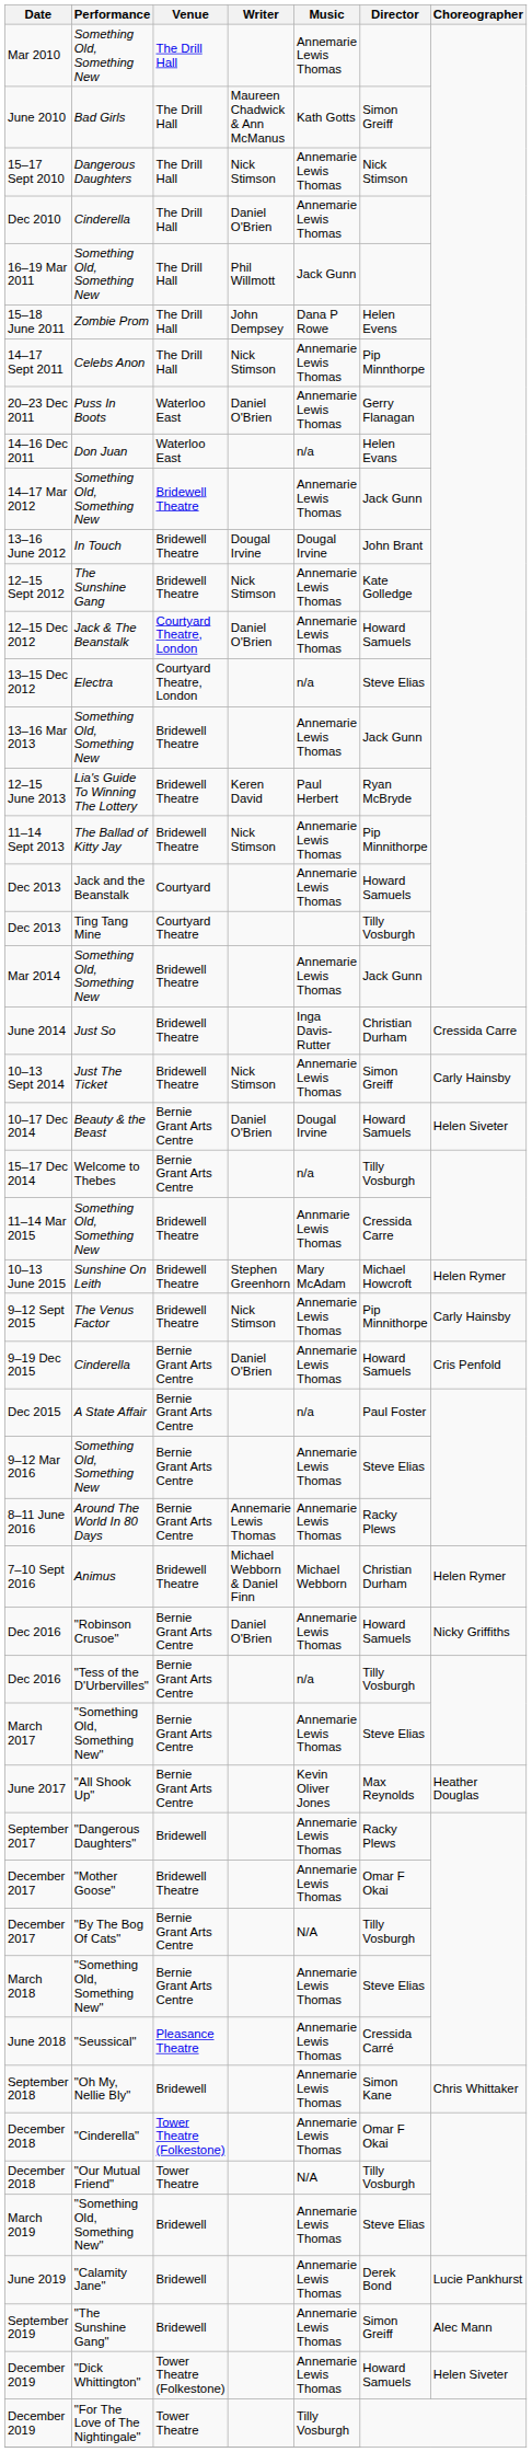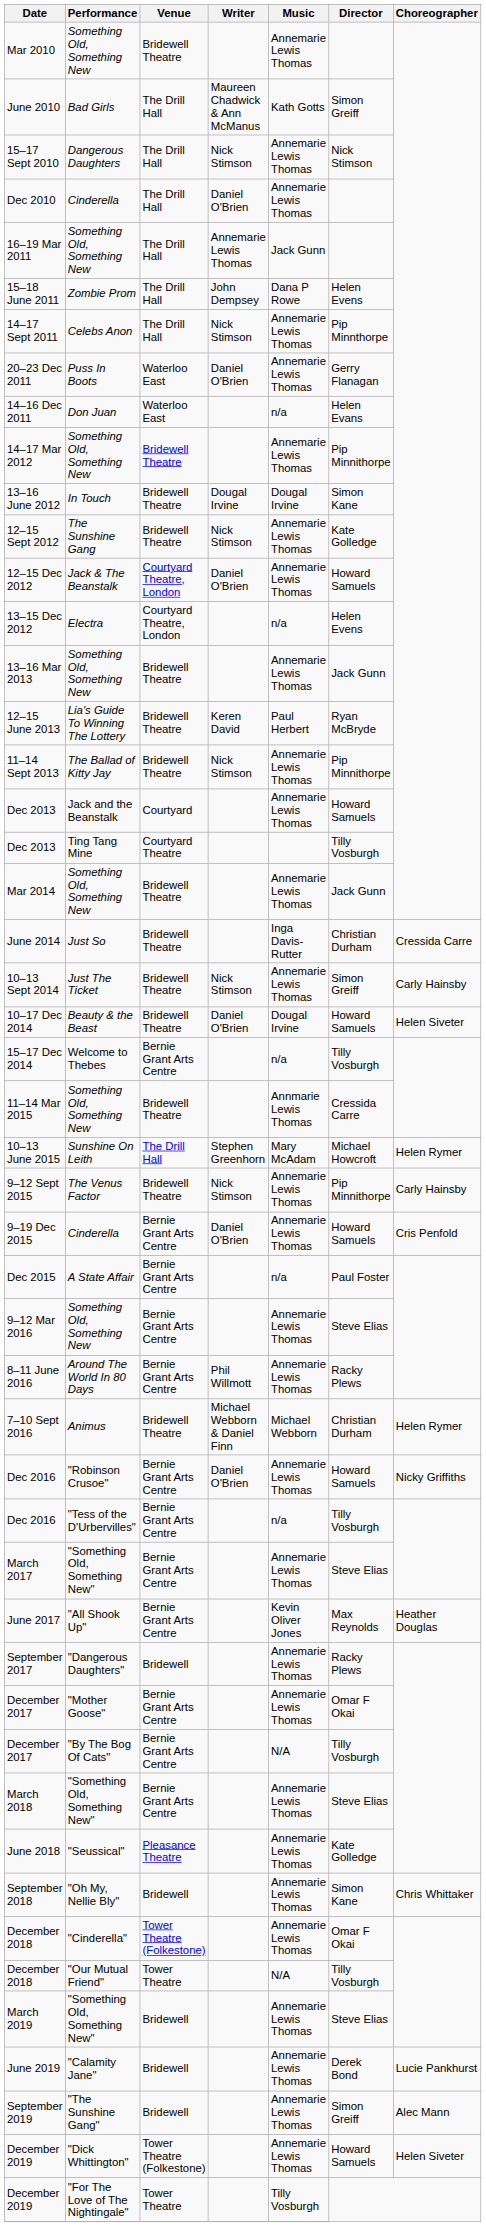 <table class="wikitable">
 <tr>
 <th>Date</th>
 <th>Performance</th>
 <th>Venue</th>
 <th>Writer</th>
 <th>Music</th>
 <th>Director</th>
 <th>Choreographer</th>
 </tr>
 <tr>
 <td>Mar 2010</td>
 <td><em>Something Old, Something New</em></td>
-<td><a href='#'>The Drill Hall</a></td>
+<td>Bridewell Theatre</td>
 <td></td>
 <td>Annemarie Lewis Thomas</td>
 <td></td>
 </tr>
 <tr>
 <td>June 2010</td>
 <td><em>Bad Girls</em></td>
 <td>The Drill Hall</td>
 <td>Maureen Chadwick & Ann McManus</td>
 <td>Kath Gotts</td>
 <td>Simon Greiff</td>
 </tr>
 <tr>
 <td>15–17 Sept 2010</td>
 <td><em>Dangerous Daughters</em></td>
 <td>The Drill Hall</td>
 <td>Nick Stimson</td>
 <td>Annemarie Lewis Thomas</td>
 <td>Nick Stimson</td>
 </tr>
 <tr>
 <td>Dec 2010</td>
 <td><em>Cinderella</em></td>
 <td>The Drill Hall</td>
 <td>Daniel O'Brien</td>
 <td>Annemarie Lewis Thomas</td>
 <td></td>
 </tr>
 <tr>
 <td>16–19 Mar 2011</td>
 <td><em>Something Old, Something New</em></td>
 <td>The Drill Hall</td>
-<td>Phil Willmott</td>
+<td>Annemarie Lewis Thomas</td>
 <td>Jack Gunn</td>
 <td></td>
 </tr>
 <tr>
 <td>15–18 June 2011</td>
 <td><em>Zombie Prom</em></td>
 <td>The Drill Hall</td>
 <td>John Dempsey</td>
 <td>Dana P Rowe</td>
 <td>Helen Evens</td>
 </tr>
 <tr>
 <td>14–17 Sept 2011</td>
 <td><em>Celebs Anon</em></td>
 <td>The Drill Hall</td>
 <td>Nick Stimson</td>
 <td>Annemarie Lewis Thomas</td>
 <td>Pip Minnthorpe</td>
 </tr>
 <tr>
 <td>20–23 Dec 2011</td>
 <td><em>Puss In Boots</em></td>
 <td>Waterloo East</td>
 <td>Daniel O'Brien</td>
 <td>Annemarie Lewis Thomas</td>
 <td>Gerry Flanagan</td>
 </tr>
 <tr>
 <td>14–16 Dec 2011</td>
 <td><em>Don Juan</em></td>
 <td>Waterloo East</td>
 <td></td>
 <td>n/a</td>
 <td>Helen Evans</td>
 </tr>
 <tr>
 <td>14–17 Mar 2012</td>
 <td><em>Something Old, Something New</em></td>
 <td><a href='#'>Bridewell Theatre</a></td>
 <td></td>
 <td>Annemarie Lewis Thomas</td>
-<td>Jack Gunn</td>
+<td>Pip Minnithorpe</td>
 </tr>
 <tr>
 <td>13–16 June 2012</td>
 <td><em>In Touch</em></td>
 <td>Bridewell Theatre</td>
 <td>Dougal Irvine</td>
 <td>Dougal Irvine</td>
-<td>John Brant</td>
+<td>Simon Kane</td>
 </tr>
 <tr>
 <td>12–15 Sept 2012</td>
 <td><em>The Sunshine Gang</em></td>
 <td>Bridewell Theatre</td>
 <td>Nick Stimson</td>
 <td>Annemarie Lewis Thomas</td>
 <td>Kate Golledge</td>
 </tr>
 <tr>
 <td>12–15 Dec 2012</td>
 <td><em>Jack & The Beanstalk</em></td>
 <td><a href='#'>Courtyard Theatre, London</a></td>
 <td>Daniel O'Brien</td>
 <td>Annemarie Lewis Thomas</td>
 <td>Howard Samuels</td>
 </tr>
 <tr>
 <td>13–15 Dec 2012</td>
 <td><em>Electra</em></td>
 <td>Courtyard Theatre, London</td>
 <td></td>
 <td>n/a</td>
-<td>Steve Elias</td>
+<td>Helen Evens</td>
 </tr>
 <tr>
 <td>13–16 Mar 2013</td>
 <td><em>Something Old, Something New</em></td>
 <td>Bridewell Theatre</td>
 <td></td>
 <td>Annemarie Lewis Thomas</td>
 <td>Jack Gunn</td>
 </tr>
 <tr>
 <td>12–15 June 2013</td>
 <td><em>Lia's Guide To Winning The Lottery</em></td>
 <td>Bridewell Theatre</td>
 <td>Keren David</td>
 <td>Paul Herbert</td>
 <td>Ryan McBryde</td>
 </tr>
 <tr>
 <td>11–14 Sept 2013</td>
 <td><em>The Ballad of Kitty Jay</em></td>
 <td>Bridewell Theatre</td>
 <td>Nick Stimson</td>
 <td>Annemarie Lewis Thomas</td>
 <td>Pip Minnithorpe</td>
 </tr>
 <tr>
 <td>Dec 2013</td>
 <td>Jack and the Beanstalk</td>
 <td>Courtyard</td>
 <td></td>
 <td>Annemarie Lewis Thomas</td>
 <td>Howard Samuels</td>
 </tr>
 <tr>
 <td>Dec 2013</td>
 <td>Ting Tang Mine</td>
 <td>Courtyard Theatre</td>
 <td></td>
 <td></td>
 <td>Tilly Vosburgh</td>
 </tr>
 <tr>
 <td>Mar 2014</td>
 <td><em>Something Old, Something New</em></td>
 <td>Bridewell Theatre</td>
 <td></td>
 <td>Annemarie Lewis Thomas</td>
 <td>Jack Gunn</td>
 </tr>
 <tr>
 <td>June 2014</td>
 <td><em>Just So</em></td>
 <td>Bridewell Theatre</td>
 <td></td>
 <td>Inga Davis-Rutter</td>
 <td>Christian Durham</td>
 <td>Cressida Carre</td>
 </tr>
 <tr>
 <td>10–13 Sept 2014</td>
 <td><em>Just The Ticket</em></td>
 <td>Bridewell Theatre</td>
 <td>Nick Stimson</td>
 <td>Annemarie Lewis Thomas</td>
 <td>Simon Greiff</td>
 <td>Carly Hainsby</td>
 </tr>
 <tr>
 <td>10–17 Dec 2014</td>
 <td><em>Beauty & the Beast</em></td>
-<td>Bernie Grant Arts Centre</td>
+<td>Bridewell Theatre</td>
 <td>Daniel O'Brien</td>
 <td>Dougal Irvine</td>
 <td>Howard Samuels</td>
 <td>Helen Siveter</td>
 </tr>
 <tr>
 <td>15–17 Dec 2014</td>
 <td>Welcome to Thebes</td>
 <td>Bernie Grant Arts Centre</td>
 <td></td>
 <td>n/a</td>
 <td>Tilly Vosburgh</td>
 </tr>
 <tr>
 <td>11–14 Mar 2015</td>
 <td><em>Something Old, Something New</em></td>
 <td>Bridewell Theatre</td>
 <td></td>
 <td>Annmarie Lewis Thomas</td>
 <td>Cressida Carre</td>
 </tr>
 <tr>
 <td>10–13 June 2015</td>
 <td><em>Sunshine On Leith</em></td>
-<td>Bridewell Theatre</td>
+<td><a href='#'>The Drill Hall</a></td>
 <td>Stephen Greenhorn</td>
 <td>Mary McAdam</td>
 <td>Michael Howcroft</td>
 <td>Helen Rymer</td>
 </tr>
 <tr>
 <td>9–12 Sept 2015</td>
 <td><em>The Venus Factor</em></td>
 <td>Bridewell Theatre</td>
 <td>Nick Stimson</td>
 <td>Annemarie Lewis Thomas</td>
 <td>Pip Minnithorpe</td>
 <td>Carly Hainsby</td>
 </tr>
 <tr>
 <td>9–19 Dec 2015</td>
 <td><em>Cinderella</em></td>
 <td>Bernie Grant Arts Centre</td>
 <td>Daniel O'Brien</td>
 <td>Annemarie Lewis Thomas</td>
 <td>Howard Samuels</td>
 <td>Cris Penfold</td>
 </tr>
 <tr>
 <td>Dec 2015</td>
 <td><em>A State Affair</em></td>
 <td>Bernie Grant Arts Centre</td>
 <td></td>
 <td>n/a</td>
 <td>Paul Foster</td>
 </tr>
 <tr>
 <td>9–12 Mar 2016</td>
 <td><em>Something Old, Something New</em></td>
 <td>Bernie Grant Arts Centre</td>
 <td></td>
 <td>Annemarie Lewis Thomas</td>
 <td>Steve Elias</td>
 </tr>
 <tr>
 <td>8–11 June 2016</td>
 <td><em>Around The World In 80 Days</em></td>
 <td>Bernie Grant Arts Centre</td>
-<td>Annemarie Lewis Thomas</td>
+<td>Phil Willmott</td>
 <td>Annemarie Lewis Thomas</td>
 <td>Racky Plews</td>
 </tr>
 <tr>
 <td>7–10 Sept 2016</td>
 <td><em>Animus</em></td>
 <td>Bridewell Theatre</td>
 <td>Michael Webborn & Daniel Finn</td>
 <td>Michael Webborn</td>
 <td>Christian Durham</td>
 <td>Helen Rymer</td>
 </tr>
 <tr>
 <td>Dec 2016</td>
 <td>"Robinson Crusoe"</td>
 <td>Bernie Grant Arts Centre</td>
 <td>Daniel O'Brien</td>
 <td>Annemarie Lewis Thomas</td>
 <td>Howard Samuels</td>
 <td>Nicky Griffiths</td>
 </tr>
 <tr>
 <td>Dec 2016</td>
 <td>"Tess of the D'Urbervilles"</td>
 <td>Bernie Grant Arts Centre</td>
 <td></td>
 <td>n/a</td>
 <td>Tilly Vosburgh</td>
 </tr>
 <tr>
 <td>March 2017</td>
 <td>"Something Old, Something New"</td>
 <td>Bernie Grant Arts Centre</td>
 <td></td>
 <td>Annemarie Lewis Thomas</td>
 <td>Steve Elias</td>
 </tr>
 <tr>
 <td>June 2017</td>
 <td>"All Shook Up"</td>
 <td>Bernie Grant Arts Centre</td>
 <td></td>
 <td>Kevin Oliver Jones</td>
 <td>Max Reynolds</td>
 <td>Heather Douglas</td>
 </tr>
 <tr>
 <td>September 2017</td>
 <td>"Dangerous Daughters"</td>
 <td>Bridewell</td>
 <td></td>
 <td>Annemarie Lewis Thomas</td>
 <td>Racky Plews</td>
 </tr>
 <tr>
 <td>December 2017</td>
 <td>"Mother Goose"</td>
-<td>Bridewell Theatre</td>
+<td>Bernie Grant Arts Centre</td>
 <td></td>
 <td>Annemarie Lewis Thomas</td>
 <td>Omar F Okai</td>
 </tr>
 <tr>
 <td>December 2017</td>
 <td>"By The Bog Of Cats"</td>
 <td>Bernie Grant Arts Centre</td>
 <td></td>
 <td>N/A</td>
 <td>Tilly Vosburgh</td>
 </tr>
 <tr>
 <td>March 2018</td>
 <td>"Something Old, Something New"</td>
 <td>Bernie Grant Arts Centre</td>
 <td></td>
 <td>Annemarie Lewis Thomas</td>
 <td>Steve Elias</td>
 </tr>
 <tr>
 <td>June 2018</td>
 <td>"Seussical"</td>
 <td><a href='#'>Pleasance Theatre</a></td>
 <td></td>
 <td>Annemarie Lewis Thomas</td>
-<td>Cressida Carré</td>
+<td>Kate Golledge</td>
 </tr>
 <tr>
 <td>September 2018</td>
 <td>"Oh My, Nellie Bly"</td>
 <td>Bridewell</td>
 <td></td>
 <td>Annemarie Lewis Thomas</td>
 <td>Simon Kane</td>
 <td>Chris Whittaker</td>
 </tr>
 <tr>
 <td>December 2018</td>
 <td>"Cinderella"</td>
 <td><a href='#'>Tower Theatre (Folkestone)</a></td>
 <td></td>
 <td>Annemarie Lewis Thomas</td>
 <td>Omar F Okai</td>
 </tr>
 <tr>
 <td>December 2018</td>
 <td>"Our Mutual Friend"</td>
 <td>Tower Theatre</td>
 <td></td>
 <td>N/A</td>
 <td>Tilly Vosburgh</td>
 </tr>
 <tr>
 <td>March 2019</td>
 <td>"Something Old, Something New"</td>
 <td>Bridewell</td>
 <td></td>
 <td>Annemarie Lewis Thomas</td>
 <td>Steve Elias</td>
 </tr>
 <tr>
 <td>June 2019</td>
 <td>"Calamity Jane"</td>
 <td>Bridewell</td>
 <td></td>
 <td>Annemarie Lewis Thomas</td>
 <td>Derek Bond</td>
 <td>Lucie Pankhurst</td>
 </tr>
 <tr>
 <td>September 2019</td>
 <td>"The Sunshine Gang"</td>
 <td>Bridewell</td>
 <td></td>
 <td>Annemarie Lewis Thomas</td>
 <td>Simon Greiff</td>
 <td>Alec Mann</td>
 </tr>
 <tr>
 <td>December 2019</td>
 <td>"Dick Whittington"</td>
 <td>Tower Theatre (Folkestone)</td>
 <td></td>
 <td>Annemarie Lewis Thomas</td>
 <td>Howard Samuels</td>
 <td>Helen Siveter</td>
 </tr>
 <tr>
 <td>December 2019</td>
 <td>"For The Love of The Nightingale"</td>
 <td>Tower Theatre</td>
 <td></td>
 <td>Tilly Vosburgh</td>
 </tr>
 <tr>
 </tr>
 </table>
